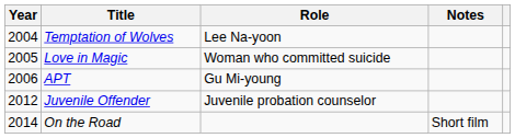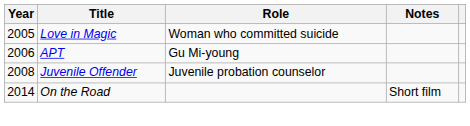 <table class="wikitable sortable" style="width:600px">
 <tr>
 <th width=10>Year</th>
 <th>Title</th>
 <th>Role</th>
 <th>Notes</th>
 <th></th>
-</tr>
-<tr>
-<td>2004</td>
-<td><em><a href='#'>Temptation of Wolves</a></em></td>
-<td>Lee Na-yoon</td>
-<td></td>
-<td></td>
 </tr>
 <tr>
 <td>2005</td>
 <td><em><a href='#'>Love in Magic</a></em></td>
 <td>Woman who committed suicide</td>
 <td></td>
 <td></td>
 </tr>
 <tr>
 <td>2006</td>
 <td><em><a href='#'>APT</a></em></td>
 <td>Gu Mi-young</td>
 <td></td>
 <td></td>
 </tr>
 <tr>
-<td>2012</td>
+<td>2008</td>
 <td><em><a href='#'>Juvenile Offender</a></em></td>
 <td>Juvenile probation counselor</td>
 <td></td>
 <td></td>
 </tr>
 <tr>
 <td>2014</td>
 <td><em>On the Road</em></td>
 <td></td>
 <td>Short film</td>
 <td></td>
 </tr>
 </table>
